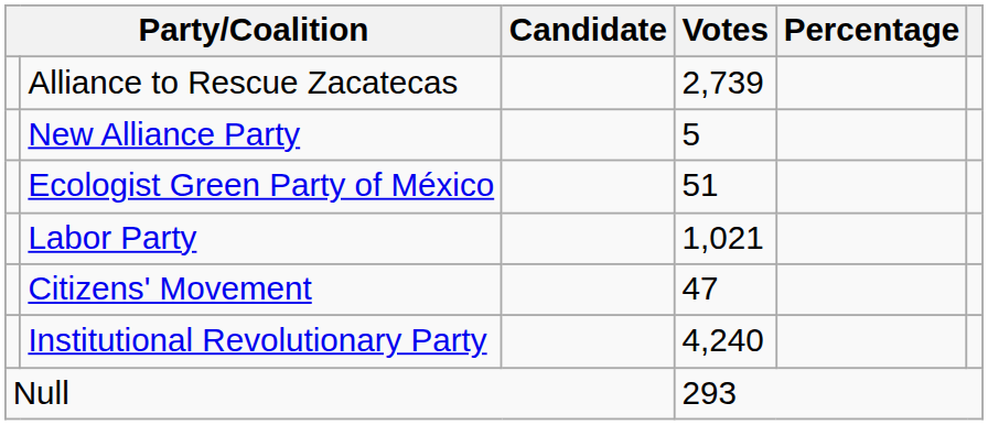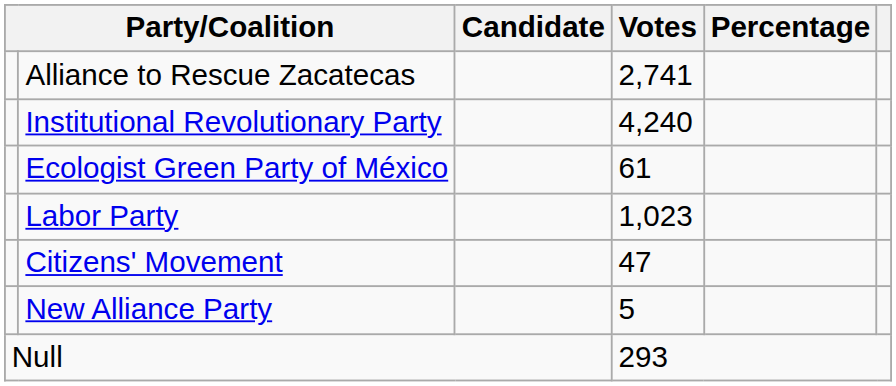 <table class="wikitable">
 <tr>
 <th colspan="2"><strong>Party/Coalition</strong></th>
 <th><strong>Candidate</strong></th>
 <th><strong>Votes</strong></th>
 <th><strong>Percentage</strong></th>
 <th></th>
 </tr>
 <tr>
 <td></td>
 <td>Alliance to Rescue Zacatecas</td>
 <td></td>
-<td>2,739</td>
+<td>2,741</td>
 <td></td>
 <td></td>
 </tr>
 <tr>
 <td></td>
-<td><a href='#'>New Alliance Party</a></td>
+<td><a href='#'>Institutional Revolutionary Party</a></td>
 <td></td>
-<td>5</td>
+<td>4,240</td>
 <td></td>
 <td></td>
 </tr>
 <tr>
 <td></td>
 <td><a href='#'>Ecologist Green Party of México</a></td>
 <td></td>
-<td>51</td>
+<td>61</td>
 <td></td>
 <td></td>
 </tr>
 <tr>
 <td></td>
 <td><a href='#'>Labor Party</a></td>
 <td></td>
-<td>1,021</td>
+<td>1,023</td>
 <td></td>
 <td></td>
 </tr>
 <tr>
 <td></td>
 <td><a href='#'>Citizens' Movement</a></td>
 <td></td>
 <td>47</td>
 <td></td>
 </tr>
 <tr>
 <td></td>
-<td><a href='#'>Institutional Revolutionary Party</a></td>
+<td><a href='#'>New Alliance Party</a></td>
 <td></td>
-<td>4,240</td>
+<td>5</td>
 <td></td>
 <td></td>
 </tr>
 <tr>
 <td colspan="3">Null</td>
 <td colspan="3">293</td>
 </tr>
 </table>
